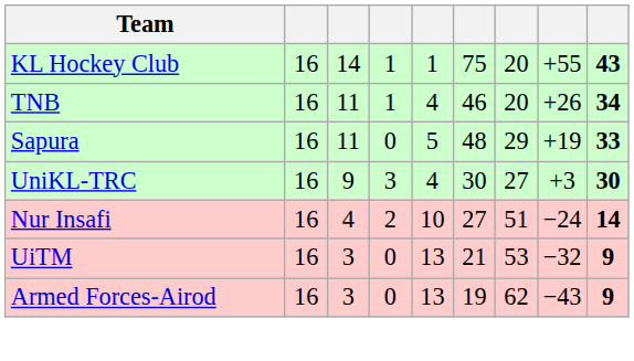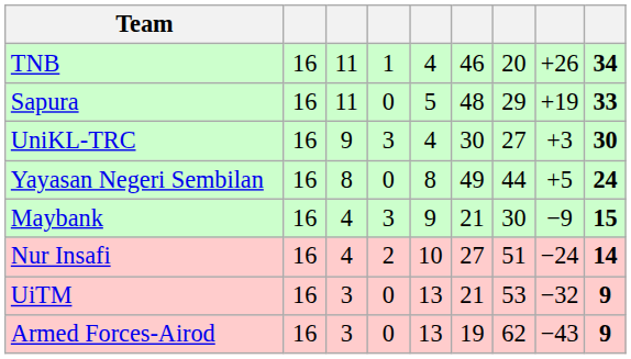 <table class=wikitable style="text-align:center">
 <tr>
 <th width=175>Team</th>
 <th width=20></th>
 <th width=20></th>
 <th width=20></th>
 <th width=20></th>
 <th width=20></th>
 <th width=20></th>
 <th width=20></th>
 <th width=20></th>
-</tr>
-<tr bgcolor=ccffcc>
-<td align=left> <a href='#'>KL Hockey Club</a></td>
-<td>16</td>
-<td>14</td>
-<td>1</td>
-<td>1</td>
-<td>75</td>
-<td>20</td>
-<td>+55</td>
-<td><strong>43</strong></td>
 </tr>
 <tr bgcolor=ccffcc>
 <td align=left> <a href='#'>TNB</a></td>
 <td>16</td>
 <td>11</td>
 <td>1</td>
 <td>4</td>
 <td>46</td>
 <td>20</td>
 <td>+26</td>
 <td><strong>34</strong></td>
 </tr>
 <tr bgcolor=ccffcc>
 <td align=left> <a href='#'>Sapura</a></td>
 <td>16</td>
 <td>11</td>
 <td>0</td>
 <td>5</td>
 <td>48</td>
 <td>29</td>
 <td>+19</td>
 <td><strong>33</strong></td>
 </tr>
 <tr bgcolor=ccffcc>
 <td align=left> <a href='#'>UniKL-TRC</a></td>
 <td>16</td>
 <td>9</td>
 <td>3</td>
 <td>4</td>
 <td>30</td>
 <td>27</td>
 <td>+3</td>
 <td><strong>30</strong></td>
+</tr>
+<tr bgcolor=ccffcc>
+<td align=left> <a href='#'>Yayasan Negeri Sembilan</a></td>
+<td>16</td>
+<td>8</td>
+<td>0</td>
+<td>8</td>
+<td>49</td>
+<td>44</td>
+<td>+5</td>
+<td><strong>24</strong></td>
+</tr>
+<tr bgcolor=ccffcc>
+<td align=left> <a href='#'>Maybank</a></td>
+<td>16</td>
+<td>4</td>
+<td>3</td>
+<td>9</td>
+<td>21</td>
+<td>30</td>
+<td>−9</td>
+<td><strong>15</strong></td>
 </tr>
 <tr bgcolor=ffcccc>
 <td align=left> <a href='#'>Nur Insafi</a></td>
 <td>16</td>
 <td>4</td>
 <td>2</td>
 <td>10</td>
 <td>27</td>
 <td>51</td>
 <td>−24</td>
 <td><strong>14</strong></td>
 </tr>
 <tr bgcolor=ffcccc>
 <td align=left> <a href='#'>UiTM</a></td>
 <td>16</td>
 <td>3</td>
 <td>0</td>
 <td>13</td>
 <td>21</td>
 <td>53</td>
 <td>−32</td>
 <td><strong>9</strong></td>
 </tr>
 <tr bgcolor=ffcccc>
 <td align=left> <a href='#'>Armed Forces-Airod</a></td>
 <td>16</td>
 <td>3</td>
 <td>0</td>
 <td>13</td>
 <td>19</td>
 <td>62</td>
 <td>−43</td>
 <td><strong>9</strong></td>
 </tr>
 </table>
